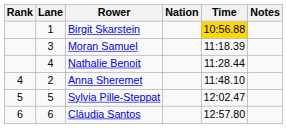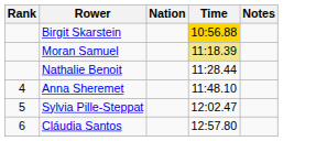 <table class="wikitable sortable" style="text-align:center">
 <tr>
 <th>Rank</th>
-<th>Lane</th>
 <th>Rower</th>
 <th>Nation</th>
 <th>Time</th>
 <th>Notes</th>
 </tr>
 <tr>
 <td></td>
-<td>1</td>
 <td align=left><a href='#'>Birgit Skarstein</a></td>
 <td align=left></td>
 <td style="background: gold;">10:56.88</td>
 <td></td>
 </tr>
 <tr>
 <td></td>
-<td>3</td>
 <td align=left><a href='#'>Moran Samuel</a></td>
 <td align=left></td>
-<td>11:18.39</td>
+<td style="background: khaki;">11:18.39</td>
 <td></td>
 </tr>
 <tr>
 <td></td>
-<td>4</td>
 <td align=left><a href='#'>Nathalie Benoit</a></td>
 <td align=left></td>
 <td>11:28.44</td>
 <td></td>
 </tr>
 <tr>
 <td>4</td>
-<td>2</td>
 <td align=left><a href='#'>Anna Sheremet</a></td>
 <td align=left></td>
 <td>11:48.10</td>
 <td></td>
 </tr>
 <tr>
-<td>5</td>
 <td>5</td>
 <td align=left><a href='#'>Sylvia Pille-Steppat</a></td>
 <td align=left></td>
 <td>12:02.47</td>
 <td></td>
 </tr>
 <tr>
 <td>6</td>
-<td>6</td>
 <td align=left><a href='#'>Cláudia Santos</a></td>
 <td align=left></td>
 <td>12:57.80</td>
 <td></td>
 </tr>
 </table>
